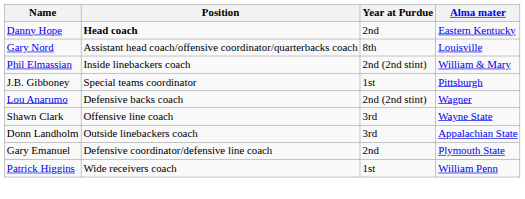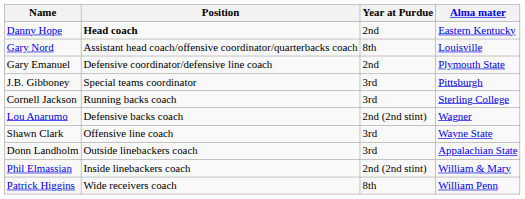 <table class="wikitable">
 <tr>
 <th>Name</th>
 <th>Position</th>
 <th>Year at Purdue</th>
 <th><a href='#'>Alma mater</a></th>
 </tr>
 <tr>
 <td><a href='#'>Danny Hope</a></td>
 <td><strong>Head coach</strong></td>
 <td>2nd</td>
 <td><a href='#'>Eastern Kentucky</a></td>
 </tr>
 <tr>
 <td><a href='#'>Gary Nord</a></td>
 <td>Assistant head coach/offensive coordinator/quarterbacks coach</td>
 <td>8th</td>
 <td><a href='#'>Louisville</a></td>
 </tr>
 <tr>
-<td><a href='#'>Phil Elmassian</a></td>
-<td>Inside linebackers coach</td>
-<td>2nd (2nd stint)</td>
-<td><a href='#'>William & Mary</a></td>
+<td>Gary Emanuel</td>
+<td>Defensive coordinator/defensive line coach</td>
+<td>2nd</td>
+<td><a href='#'>Plymouth State</a></td>
 </tr>
 <tr>
 <td>J.B. Gibboney</td>
 <td>Special teams coordinator</td>
-<td>1st</td>
+<td>3rd</td>
 <td><a href='#'>Pittsburgh</a></td>
+</tr>
+<tr>
+<td>Cornell Jackson</td>
+<td>Running backs coach</td>
+<td>3rd</td>
+<td><a href='#'>Sterling College</a></td>
 </tr>
 <tr>
 <td><a href='#'>Lou Anarumo</a></td>
 <td>Defensive backs coach</td>
 <td>2nd (2nd stint)</td>
 <td><a href='#'>Wagner</a></td>
 </tr>
 <tr>
 <td>Shawn Clark</td>
 <td>Offensive line coach</td>
 <td>3rd</td>
 <td><a href='#'>Wayne State</a></td>
 </tr>
 <tr>
 <td>Donn Landholm</td>
 <td>Outside linebackers coach</td>
 <td>3rd</td>
 <td><a href='#'>Appalachian State</a></td>
 </tr>
 <tr>
-<td>Gary Emanuel</td>
-<td>Defensive coordinator/defensive line coach</td>
-<td>2nd</td>
-<td><a href='#'>Plymouth State</a></td>
+<td><a href='#'>Phil Elmassian</a></td>
+<td>Inside linebackers coach</td>
+<td>2nd (2nd stint)</td>
+<td><a href='#'>William & Mary</a></td>
 </tr>
 <tr>
 <td><a href='#'>Patrick Higgins</a></td>
 <td>Wide receivers coach</td>
-<td>1st</td>
+<td>8th</td>
 <td><a href='#'>William Penn</a></td>
 </tr>
 </table>
